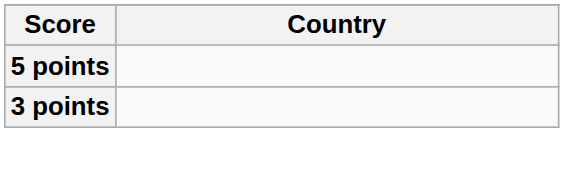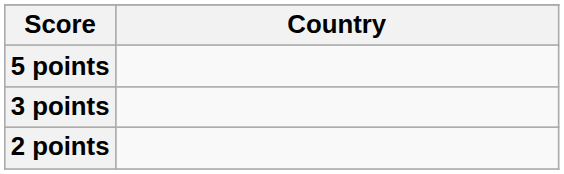 <table class="wikitable">
 <tr>
 </tr>
 <tr>
 <th scope="col" width="20%">Score</th>
 <th scope="col">Country</th>
 </tr>
 <tr>
 <th scope="row">5 points</th>
 <td></td>
 </tr>
 <tr>
 <th scope="row">3 points</th>
 <td></td>
 </tr>
+<tr>
+<th scope="row">2 points</th>
+<td></td>
+</tr>
 </table>
